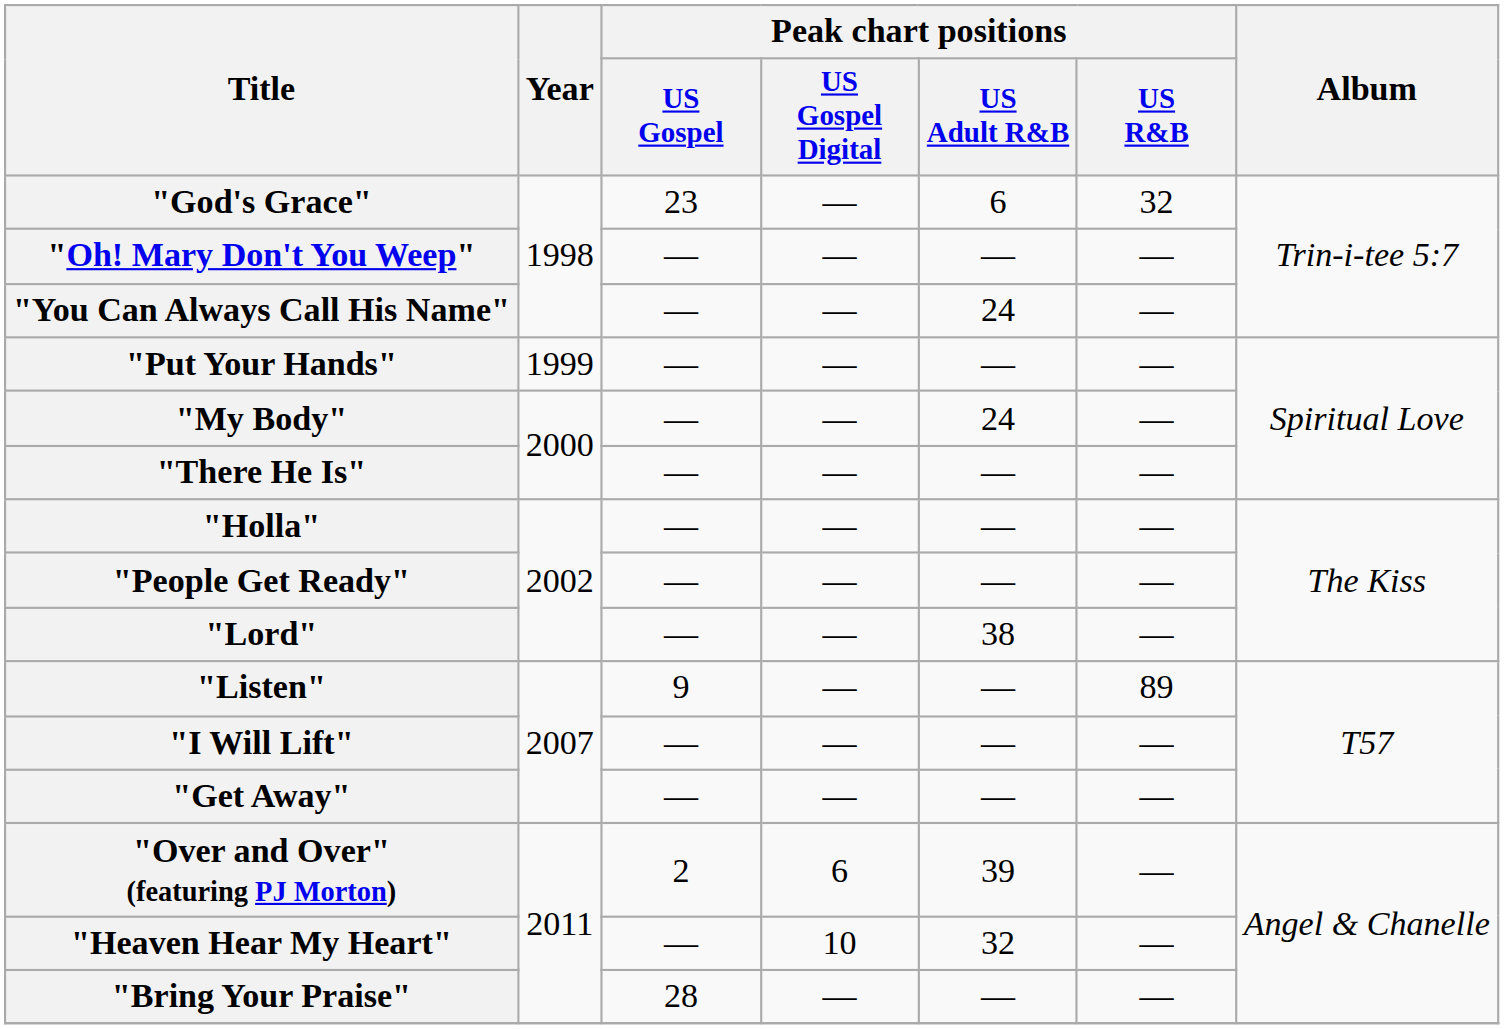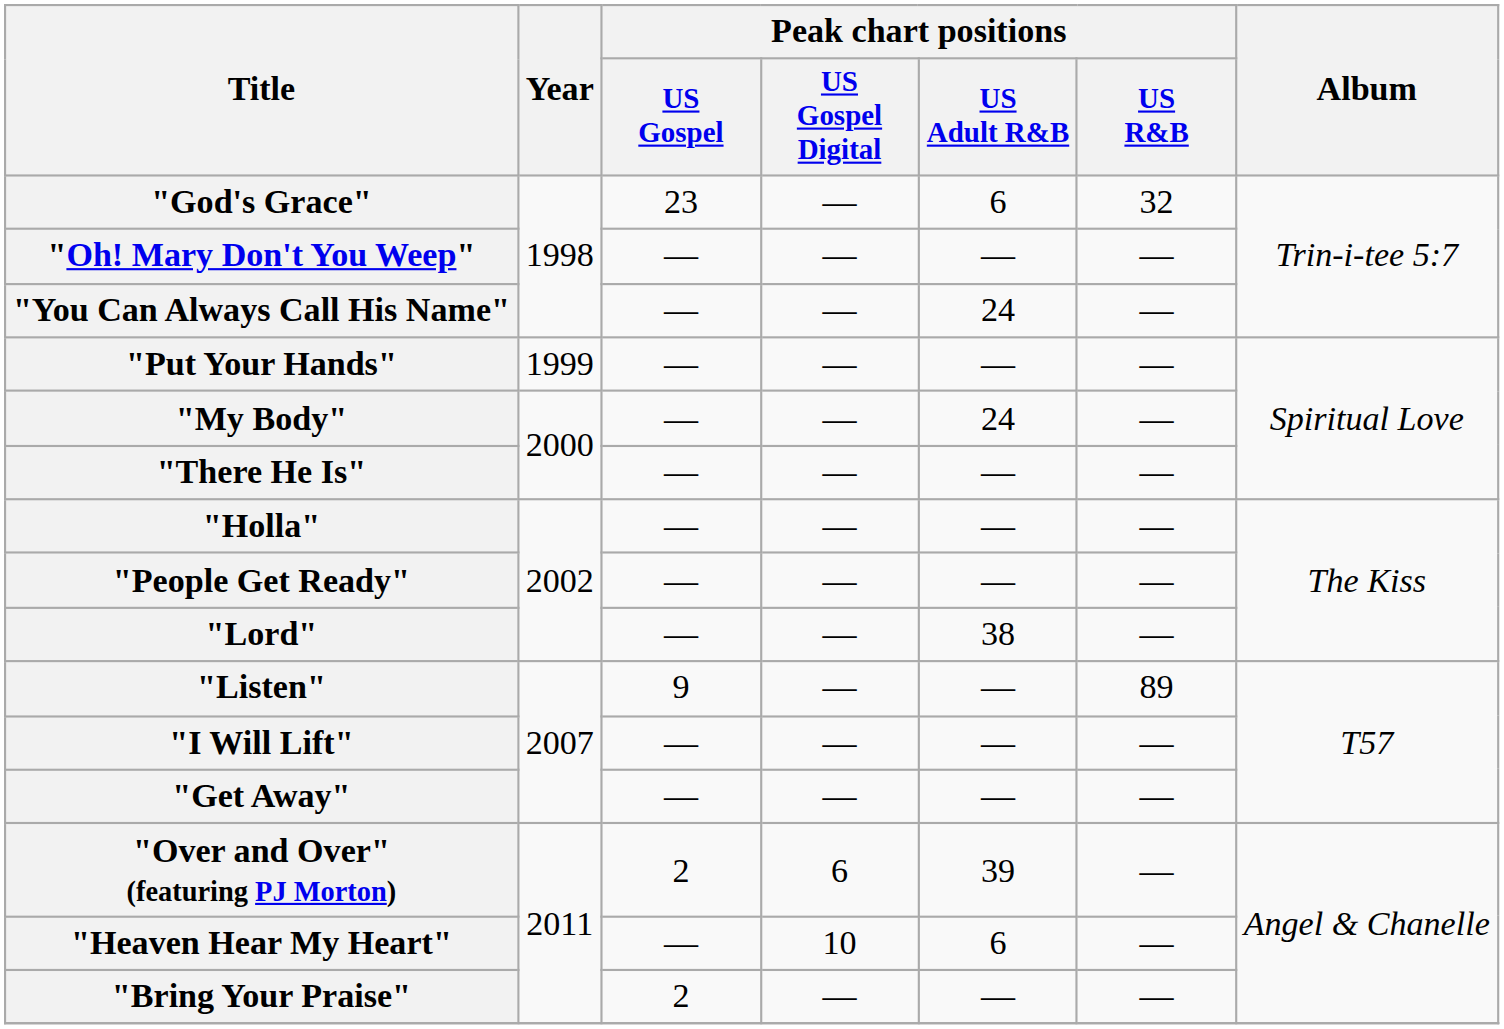 <table class="wikitable plainrowheaders" style="text-align: center;" border="1">
 <tr>
 <th rowspan="2">Title</th>
 <th rowspan="2">Year</th>
 <th colspan="4">Peak chart positions</th>
 <th rowspan="2">Album</th>
 </tr>
 <tr>
 <th scope="col" style="width:5em;font-size:85%;"><a href='#'>US <br>Gospel</a><br></th>
 <th scope="col" style="width:5em;font-size:85%;"><a href='#'>US<br>Gospel Digital</a><br></th>
 <th scope="col" style="width:5em;font-size:85%;"><a href='#'>US <br>Adult R&B</a><br></th>
 <th scope="col" style="width:5em;font-size:85%;"><a href='#'>US <br>R&B</a><br></th>
 </tr>
 <tr>
 <th scope="row">"God's Grace"</th>
 <td rowspan="3">1998</td>
 <td>23</td>
 <td>—</td>
 <td>6</td>
 <td>32</td>
 <td rowspan="3"><em>Trin-i-tee 5:7</em></td>
 </tr>
 <tr>
 <th scope="row">"<a href='#'>Oh! Mary Don't You Weep</a>"</th>
 <td>—</td>
 <td>—</td>
 <td>—</td>
 <td>—</td>
 </tr>
 <tr>
 <th scope="row">"You Can Always Call His Name"</th>
 <td>—</td>
 <td>—</td>
 <td>24</td>
 <td>—</td>
 </tr>
 <tr>
 <th scope="row">"Put Your Hands"</th>
 <td rowspan="1">1999</td>
 <td>—</td>
 <td>—</td>
 <td>—</td>
 <td>—</td>
 <td rowspan="3"><em>Spiritual Love</em></td>
 </tr>
 <tr>
 <th scope="row">"My Body"</th>
 <td rowspan="2">2000</td>
 <td>—</td>
 <td>—</td>
 <td>24</td>
 <td>—</td>
 </tr>
 <tr>
 <th scope="row">"There He Is"</th>
 <td>—</td>
 <td>—</td>
 <td>—</td>
 <td>—</td>
 </tr>
 <tr>
 <th scope="row">"Holla"</th>
 <td rowspan="3">2002</td>
 <td>—</td>
 <td>—</td>
 <td>—</td>
 <td>—</td>
 <td rowspan="3"><em>The Kiss</em></td>
 </tr>
 <tr>
 <th scope="row">"People Get Ready"</th>
 <td>—</td>
 <td>—</td>
 <td>—</td>
 <td>—</td>
 </tr>
 <tr>
 <th scope="row">"Lord"</th>
 <td>—</td>
 <td>—</td>
 <td>38</td>
 <td>—</td>
 </tr>
 <tr>
 <th scope="row">"Listen"</th>
 <td rowspan="3">2007</td>
 <td>9</td>
 <td>—</td>
 <td>—</td>
 <td>89</td>
 <td rowspan="3"><em>T57</em></td>
 </tr>
 <tr>
 <th scope="row">"I Will Lift"</th>
 <td>—</td>
 <td>—</td>
 <td>—</td>
 <td>—</td>
 </tr>
 <tr>
 <th scope="row">"Get Away"</th>
 <td>—</td>
 <td>—</td>
 <td>—</td>
 <td>—</td>
 </tr>
 <tr>
 <th scope="row">"Over and Over" <br><small>(featuring <a href='#'>PJ Morton</a>)</small></th>
 <td rowspan="3">2011</td>
 <td>2</td>
 <td>6</td>
 <td>39</td>
 <td>—</td>
 <td rowspan="3"><em>Angel & Chanelle</em></td>
 </tr>
 <tr>
 <th scope="row">"Heaven Hear My Heart"</th>
 <td>—</td>
 <td>10</td>
-<td>32</td>
+<td>6</td>
 <td>—</td>
 </tr>
 <tr>
 <th scope="row">"Bring Your Praise"</th>
-<td>28</td>
+<td>2</td>
 <td>—</td>
 <td>—</td>
 <td>—</td>
 </tr>
 <tr>
 </tr>
 </table>
